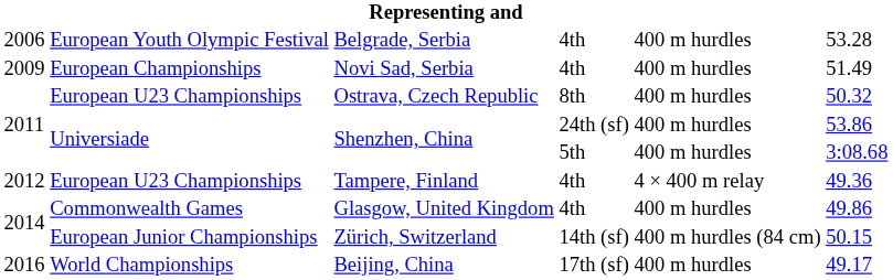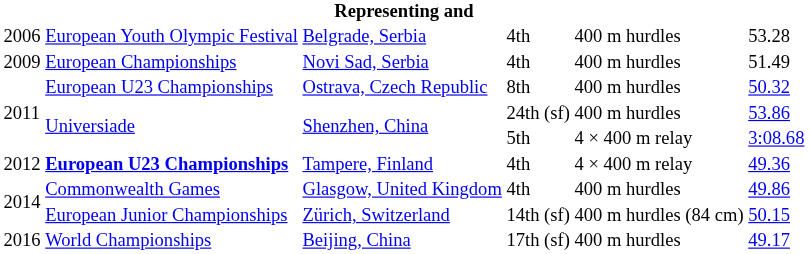 <table>
 <tr>
 <th colspan="6">Representing  and </th>
 </tr>
 <tr>
 <td>2006</td>
 <td><a href='#'>European Youth Olympic Festival</a></td>
 <td><a href='#'>Belgrade, Serbia</a></td>
 <td>4th</td>
 <td>400 m hurdles</td>
 <td>53.28</td>
 </tr>
 <tr>
 <td>2009</td>
 <td><a href='#'>European Championships</a></td>
 <td><a href='#'>Novi Sad, Serbia</a></td>
 <td>4th</td>
 <td>400 m hurdles</td>
 <td>51.49</td>
 </tr>
 <tr>
 <td rowspan=3>2011</td>
 <td><a href='#'>European U23 Championships</a></td>
 <td><a href='#'>Ostrava, Czech Republic</a></td>
 <td>8th</td>
 <td>400 m hurdles</td>
 <td><a href='#'>50.32</a></td>
 </tr>
 <tr>
 <td rowspan=2><a href='#'>Universiade</a></td>
 <td rowspan=2><a href='#'>Shenzhen, China</a></td>
 <td>24th (sf)</td>
 <td>400 m hurdles</td>
 <td><a href='#'>53.86</a></td>
 </tr>
 <tr>
 <td>5th</td>
-<td>400 m hurdles</td>
+<td>4 × 400 m relay</td>
 <td><a href='#'>3:08.68</a></td>
 </tr>
 <tr>
 <td>2012</td>
-<td><a href='#'>European U23 Championships</a></td>
+<td><strong><a href='#'>European U23 Championships</a></strong></td>
 <td><a href='#'>Tampere, Finland</a></td>
 <td>4th</td>
 <td>4 × 400 m relay</td>
 <td><a href='#'>49.36</a></td>
 </tr>
 <tr>
 <td rowspan=2>2014</td>
 <td><a href='#'>Commonwealth Games</a></td>
 <td><a href='#'>Glasgow, United Kingdom</a></td>
 <td>4th</td>
 <td>400 m hurdles</td>
 <td><a href='#'>49.86</a></td>
 </tr>
 <tr>
 <td><a href='#'>European Junior Championships</a></td>
 <td><a href='#'>Zürich, Switzerland</a></td>
 <td>14th (sf)</td>
 <td>400 m hurdles (84 cm)</td>
 <td><a href='#'>50.15</a></td>
 </tr>
 <tr>
 <td>2016</td>
 <td><a href='#'>World Championships</a></td>
 <td><a href='#'>Beijing, China</a></td>
 <td>17th (sf)</td>
 <td>400 m hurdles</td>
 <td><a href='#'>49.17</a></td>
 </tr>
 </table>
